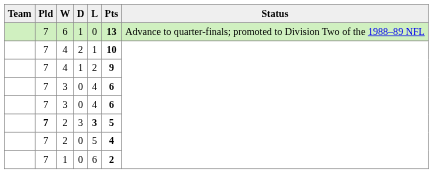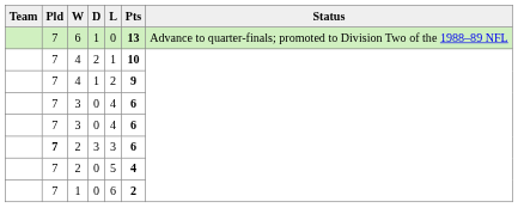 <table style=border-collapse:collapse border=1 cellspacing=0 cellpadding=5>
 <tr align=center bgcolor=#efefef>
 <th>Team</th>
 <th>Pld</th>
 <th>W</th>
 <th>D</th>
 <th>L</th>
 <th>Pts</th>
 <th>Status</th>
 </tr>
 <tr align=center style="background:#D0F0C0;">
 <td style="text-align:left;"> </td>
 <td>7</td>
 <td>6</td>
 <td>1</td>
 <td>0</td>
 <td><strong>13</strong></td>
 <td rowspan=1>Advance to quarter-finals; promoted to Division Two of the <a href='#'>1988–89 NFL</a></td>
 </tr>
 <tr align=center style="background:#FFFFFF;">
 <td style="text-align:left;"> </td>
 <td>7</td>
 <td>4</td>
 <td>2</td>
 <td>1</td>
 <td><strong>10</strong></td>
 <td rowspan=7></td>
 </tr>
 <tr align=center style="background:#FFFFFF;">
 <td style="text-align:left;"> </td>
 <td>7</td>
 <td>4</td>
 <td>1</td>
 <td>2</td>
 <td><strong>9</strong></td>
 </tr>
 <tr align=center style="background:#FFFFFF;">
 <td style="text-align:left;"> </td>
 <td>7</td>
 <td>3</td>
 <td>0</td>
 <td>4</td>
 <td><strong>6</strong></td>
 </tr>
 <tr align=center style="background:#FFFFFF;">
 <td style="text-align:left;"> </td>
 <td>7</td>
 <td>3</td>
 <td>0</td>
 <td>4</td>
 <td><strong>6</strong></td>
 </tr>
 <tr align=center style="background:#FFFFFF;">
 <td style="text-align:left;"> </td>
 <td><strong>7</strong></td>
 <td>2</td>
 <td>3</td>
-<td><strong>3</strong></td>
-<td><strong>5</strong></td>
+<td>3</td>
+<td><strong>6</strong></td>
 </tr>
 <tr align=center style="background:#FFFFFF;">
 <td style="text-align:left;"> </td>
 <td>7</td>
 <td>2</td>
 <td>0</td>
 <td>5</td>
 <td><strong>4</strong></td>
 </tr>
 <tr align=center style="background:#FFFFFF;">
 <td style="text-align:left;"> </td>
 <td>7</td>
 <td>1</td>
 <td>0</td>
 <td>6</td>
 <td><strong>2</strong></td>
 </tr>
 </table>
